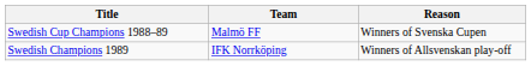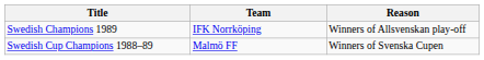 <table class="wikitable" style="text-align: left">
 <tr>
 <th style="width: 275px;">Title</th>
 <th style="width: 200px;">Team</th>
 <th style="width: 225px;">Reason</th>
 </tr>
 <tr>
+<td><a href='#'>Swedish Champions</a> 1989</td>
+<td><a href='#'>IFK Norrköping</a></td>
+<td>Winners of Allsvenskan play-off</td>
+</tr>
+<tr>
 <td><a href='#'>Swedish Cup Champions</a> 1988–89</td>
 <td><a href='#'>Malmö FF</a></td>
 <td>Winners of Svenska Cupen</td>
 </tr>
-<tr>
-<td><a href='#'>Swedish Champions</a> 1989</td>
-<td><a href='#'>IFK Norrköping</a></td>
-<td>Winners of Allsvenskan play-off</td>
-</tr>
 </table>
